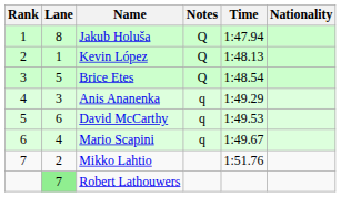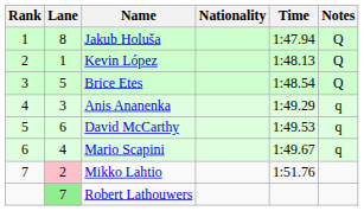 <table class="wikitable sortable" style="text-align:center">
 <tr>
 <th>Rank</th>
 <th>Lane</th>
 <th>Name</th>
+<th>Nationality</th>
+<th>Time</th>
 <th>Notes</th>
-<th>Time</th>
-<th>Nationality</th>
 </tr>
 <tr bgcolor=ccffcc>
 <td>1</td>
 <td>8</td>
 <td align="left"><a href='#'>Jakub Holuša</a></td>
+<td align=left></td>
+<td>1:47.94</td>
 <td>Q</td>
-<td>1:47.94</td>
-<td align=left></td>
 </tr>
 <tr bgcolor=ccffcc>
 <td>2</td>
 <td>1</td>
 <td align="left"><a href='#'>Kevin López</a></td>
+<td align=left></td>
+<td>1:48.13</td>
 <td>Q</td>
-<td>1:48.13</td>
-<td align=left></td>
 </tr>
 <tr bgcolor=ccffcc>
 <td>3</td>
 <td>5</td>
 <td align="left"><a href='#'>Brice Etes</a></td>
+<td align=left></td>
+<td>1:48.54</td>
 <td>Q</td>
-<td>1:48.54</td>
-<td align=left></td>
 </tr>
 <tr bgcolor=ddffdd>
 <td>4</td>
 <td>3</td>
 <td align="left"><a href='#'>Anis Ananenka</a></td>
+<td align=left></td>
+<td>1:49.29</td>
 <td>q</td>
-<td>1:49.29</td>
-<td align=left></td>
 </tr>
 <tr bgcolor=ddffdd>
 <td>5</td>
 <td>6</td>
 <td align="left"><a href='#'>David McCarthy</a></td>
+<td align=left></td>
+<td>1:49.53</td>
 <td>q</td>
-<td>1:49.53</td>
-<td align=left></td>
 </tr>
 <tr bgcolor=ddffdd>
 <td>6</td>
 <td>4</td>
 <td align="left"><a href='#'>Mario Scapini</a></td>
+<td align=left></td>
+<td>1:49.67</td>
 <td>q</td>
-<td>1:49.67</td>
-<td align=left></td>
 </tr>
 <tr>
 <td>7</td>
-<td>2</td>
+<td style="background: pink;">2</td>
 <td align="left"><a href='#'>Mikko Lahtio</a></td>
+<td align=left></td>
+<td>1:51.76</td>
 <td></td>
-<td>1:51.76</td>
-<td align=left></td>
 </tr>
 <tr>
 <td></td>
 <td style="background: lightgreen;">7</td>
 <td align="left"><a href='#'>Robert Lathouwers</a></td>
+<td align=left></td>
 <td></td>
 <td></td>
-<td align=left></td>
 </tr>
 </table>
